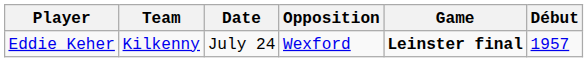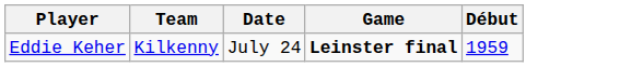 <table class="wikitable">
 <tr>
 <th>Player</th>
 <th>Team</th>
 <th>Date</th>
-<th>Opposition</th>
 <th>Game</th>
 <th>Début</th>
 </tr>
 <tr>
 <td><a href='#'>Eddie Keher</a></td>
 <td><a href='#'>Kilkenny</a></td>
 <td>July 24</td>
-<td><a href='#'>Wexford</a></td>
 <td><strong>Leinster final</strong></td>
-<td><a href='#'>1957</a></td>
+<td><a href='#'>1959</a></td>
 </tr>
 </table>
